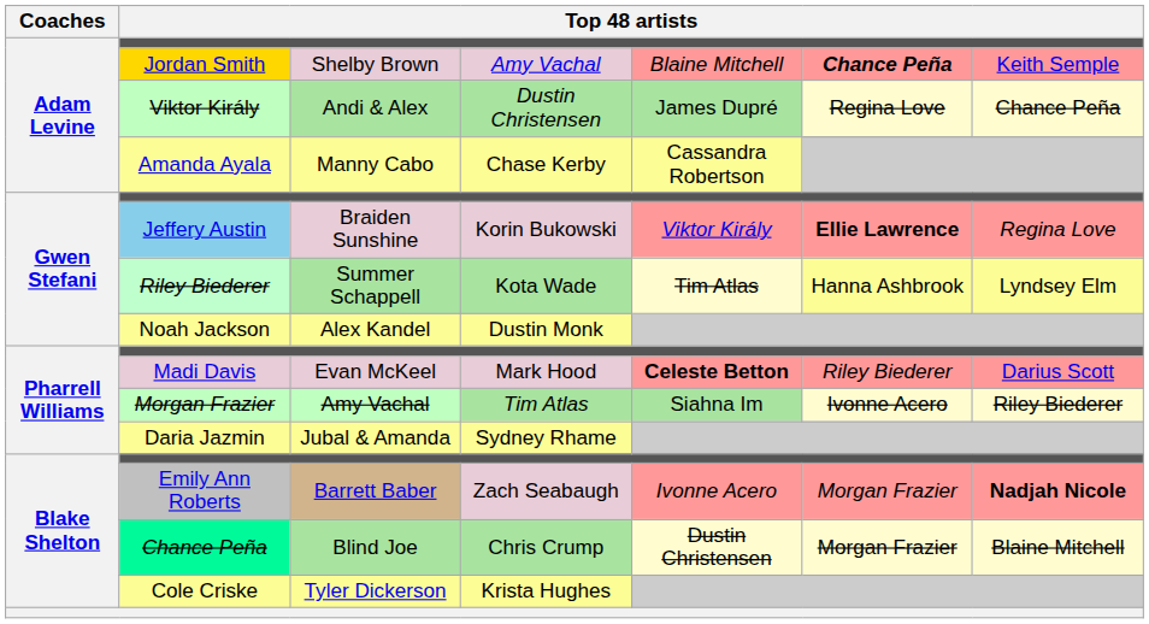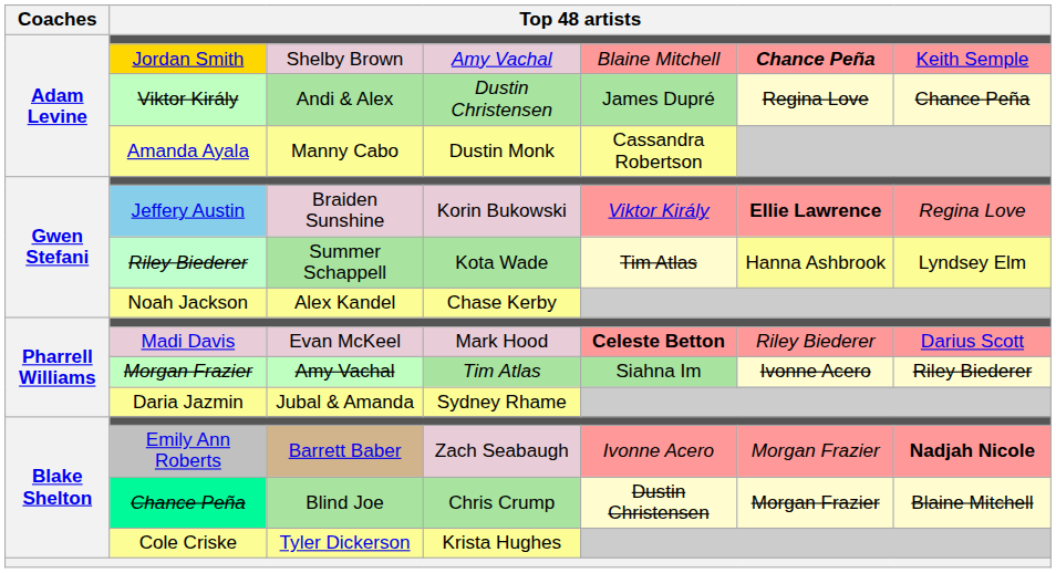 <table class="wikitable" style="text-align:center; width:100%;">
 <tr>
 <th scope="col" style="width:10%;">Coaches</th>
 <th colspan="6" style="width:90%;">Top 48 artists</th>
 </tr>
 <tr>
 <th rowspan="4"><a href='#'>Adam Levine</a></th>
 <td colspan="6" style="background:#555;"></td>
 </tr>
 <tr>
 <td style="background:gold" width="15%"><a href='#'>Jordan Smith</a></td>
 <td style="background:#E8CCD7;" width="15%">Shelby Brown</td>
 <td style="background:#E8CCD7;" width="15%"><em><a href='#'>Amy Vachal</a></em></td>
 <td style="background:#f99;" width="15%"><em>Blaine Mitchell</em></td>
 <td style="background:#f99;" width="15%"><strong><em>Chance Peña</em></strong></td>
 <td style="background:#f99;" width="15%"><a href='#'>Keith Semple</a></td>
 </tr>
 <tr>
 <td style="background:#BFFFC0;"><s>Viktor Király</s></td>
 <td style="background:#A8E4A0;">Andi & Alex</td>
 <td style="background:#A8E4A0;"><em>Dustin Christensen</em></td>
 <td style="background:#A8E4A0;">James Dupré</td>
 <td style="background:#FFFDD0;"><s>Regina Love</s></td>
 <td style="background:#FFFDD0;"><s>Chance Peña</s></td>
 </tr>
 <tr>
 <td style="background:#FDFD96;"><a href='#'>Amanda Ayala</a></td>
 <td style="background:#FDFD96;">Manny Cabo</td>
-<td style="background:#fdfd96;">Chase Kerby</td>
+<td style="background:#FDFD96;">Dustin Monk</td>
 <td style="background:#FDFD96;">Cassandra Robertson</td>
 <td style="background:#ccc;" colspan="2"></td>
 </tr>
 <tr>
 <th rowspan="4"><a href='#'>Gwen Stefani</a></th>
 <td colspan="6" style="background:#555;"></td>
 </tr>
 <tr>
 <td style="background:skyblue;"><a href='#'>Jeffery Austin</a></td>
 <td style="background:#E8CCD7;">Braiden Sunshine</td>
 <td style="background:#E8CCD7;">Korin Bukowski</td>
 <td style="background:#f99;"><em><a href='#'>Viktor Király</a></em></td>
 <td style="background:#f99;"><strong>Ellie Lawrence</strong></td>
 <td style="background:#f99;"><em>Regina Love</em></td>
 </tr>
 <tr>
 <td style="background:#BFFFCD;"><s><em>Riley Biederer</em></s></td>
 <td style="background:#A8E4A0;">Summer Schappell</td>
 <td style="background:#A8E4A0;">Kota Wade</td>
 <td style="background:#FFFDD0;"><s>Tim Atlas</s></td>
 <td style="background:#fdfd96;">Hanna Ashbrook</td>
 <td style="background:#fdfd96;">Lyndsey Elm</td>
 </tr>
 <tr>
 <td style="background:#fdfd96;">Noah Jackson</td>
 <td style="background:#fdfd96;">Alex Kandel</td>
-<td style="background:#FDFD96;">Dustin Monk</td>
+<td style="background:#fdfd96;">Chase Kerby</td>
 <td style="background:#ccc;" colspan="3"></td>
 </tr>
 <tr>
 <th rowspan="4"><a href='#'>Pharrell Williams</a></th>
 <td colspan="6" style="background:#555;"></td>
 </tr>
 <tr>
 <td style="background:#E8CCD7;"><a href='#'>Madi Davis</a></td>
 <td style="background:#E8CCD7;">Evan McKeel</td>
 <td style="background:#E8CCD7;">Mark Hood</td>
 <td style="background:#f99;"><strong>Celeste Betton</strong></td>
 <td style="background:#f99;"><em>Riley Biederer</em></td>
 <td style="background:#f99;"><a href='#'>Darius Scott</a></td>
 </tr>
 <tr>
 <td style="background:#BFFFC0;"><s><em>Morgan Frazier</em></s></td>
 <td style="background:#BFFFC0;"><s>Amy Vachal</s></td>
 <td style="background:#A8E4A0;"><em>Tim Atlas</em></td>
 <td style="background:#A8E4A0;">Siahna Im</td>
 <td style="background:#FFFDD0;"><s>Ivonne Acero</s></td>
 <td style="background:#FFFDD0;"><s>Riley Biederer</s></td>
 </tr>
 <tr>
 <td style="background:#fdfd96;">Daria Jazmin</td>
 <td style="background:#fdfd96;">Jubal & Amanda</td>
 <td style="background:#fdfd96;">Sydney Rhame</td>
 <td style="background:#ccc;" colspan="3"></td>
 </tr>
 <tr>
 <th rowspan="4"><a href='#'>Blake Shelton</a></th>
 <td colspan="6" style="background:#555;"></td>
 </tr>
 <tr>
 <td style="background:silver;"><a href='#'>Emily Ann Roberts</a></td>
 <td style="background:tan;"><a href='#'>Barrett Baber</a></td>
 <td style="background:#E8CCD7;">Zach Seabaugh</td>
 <td style="background:#f99;"><em>Ivonne Acero</em></td>
 <td style="background:#f99;"><em>Morgan Frazier</em></td>
 <td style="background:#f99;"><strong>Nadjah Nicole</strong></td>
 </tr>
 <tr>
 <td style="background:#00fa9a;"><s><em>Chance Peña</em></s></td>
 <td style="background:#A8E4A0;">Blind Joe</td>
 <td style="background:#A8E4A0;">Chris Crump</td>
 <td style="background:#FFFDD0;"><s>Dustin Christensen</s></td>
 <td style="background:#FFFDD0;"><s>Morgan Frazier</s></td>
 <td style="background:#FFFDD0;"><s>Blaine Mitchell</s></td>
 </tr>
 <tr>
 <td style="background:#fdfd96">Cole Criske</td>
 <td style="background:#fdfd96;"><a href='#'>Tyler Dickerson</a></td>
 <td style="background:#fdfd96;">Krista Hughes</td>
 <td style="background:#ccc;" colspan="3"></td>
 </tr>
 <tr>
 <th style="line-height:12px; text-align:center;" colspan="7"></th>
 </tr>
 </table>
